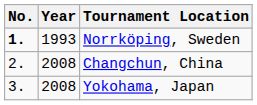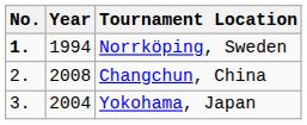 <table class="sortable wikitable">
 <tr>
 <th>No.</th>
 <th>Year</th>
 <th>Tournament Location</th>
 </tr>
 <tr>
 <td><strong>1.</strong></td>
-<td>1993</td>
+<td>1994</td>
 <td><a href='#'>Norrköping</a>, Sweden</td>
 </tr>
 <tr>
 <td>2.</td>
 <td>2008</td>
 <td><a href='#'>Changchun</a>, China</td>
 </tr>
 <tr>
 <td>3.</td>
-<td>2008</td>
+<td>2004</td>
 <td><a href='#'>Yokohama</a>, Japan</td>
 </tr>
 </table>
